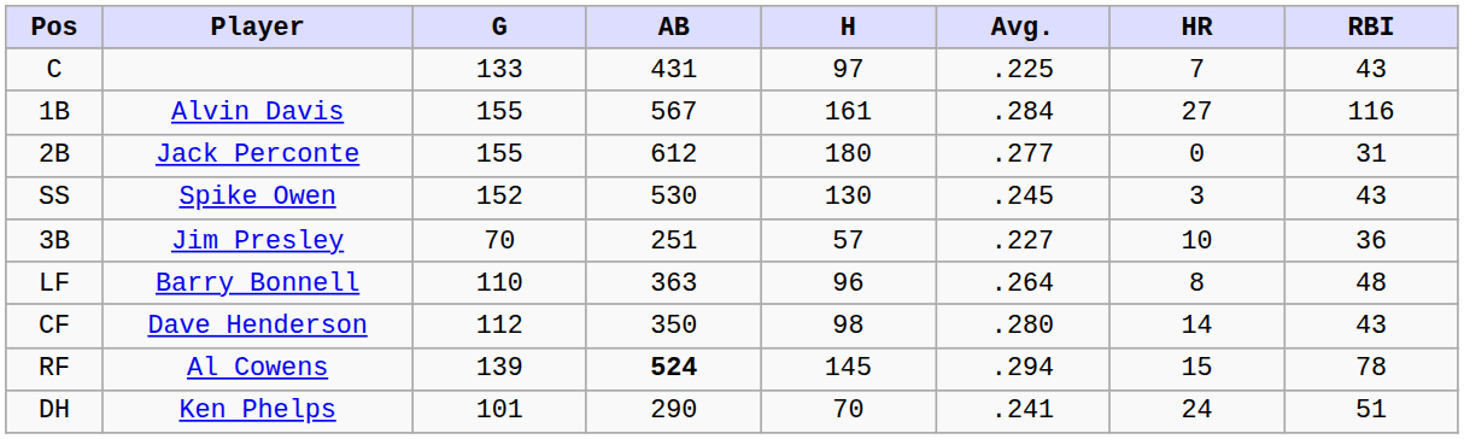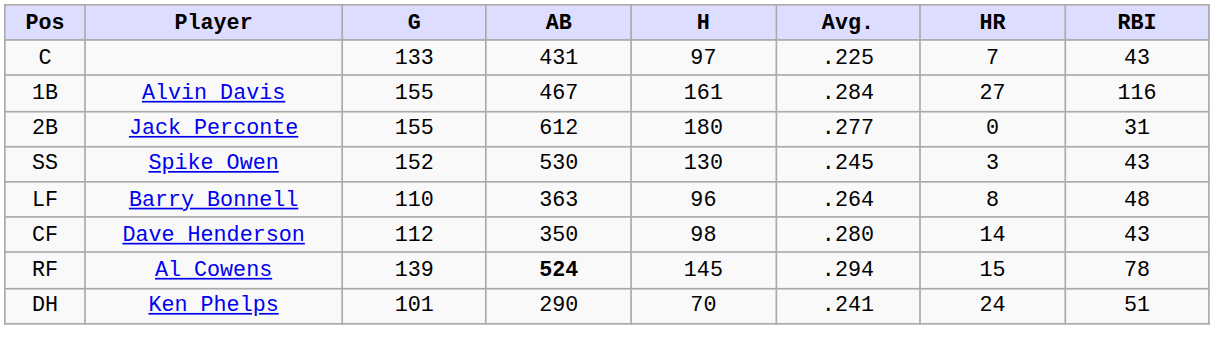 <table class="wikitable sortable">
 <tr>
 <th style="background:#ddf; width:5%;">Pos</th>
 <th style="background:#ddf; width:16%;">Player</th>
 <th style="background:#ddf; width:9%;">G</th>
 <th style="background:#ddf; width:9%;">AB</th>
 <th style="background:#ddf; width:9%;">H</th>
 <th style="background:#ddf; width:9%;">Avg.</th>
 <th style="background:#ddf; width:9%;">HR</th>
 <th style="background:#ddf; width:9%;">RBI</th>
 </tr>
 <tr style="text-align:center;">
 <td>C</td>
 <td></td>
 <td>133</td>
 <td>431</td>
 <td>97</td>
 <td>.225</td>
 <td>7</td>
 <td>43</td>
 </tr>
 <tr align=center>
 <td>1B</td>
 <td><a href='#'>Alvin Davis</a></td>
 <td>155</td>
-<td>567</td>
+<td>467</td>
 <td>161</td>
 <td>.284</td>
 <td>27</td>
 <td>116</td>
 </tr>
 <tr align=center>
 <td>2B</td>
 <td><a href='#'>Jack Perconte</a></td>
 <td>155</td>
 <td>612</td>
 <td>180</td>
 <td>.277</td>
 <td>0</td>
 <td>31</td>
 </tr>
 <tr align=center>
 <td>SS</td>
 <td><a href='#'>Spike Owen</a></td>
 <td>152</td>
 <td>530</td>
 <td>130</td>
 <td>.245</td>
 <td>3</td>
 <td>43</td>
-</tr>
-<tr align=center>
-<td>3B</td>
-<td><a href='#'>Jim Presley</a></td>
-<td>70</td>
-<td>251</td>
-<td>57</td>
-<td>.227</td>
-<td>10</td>
-<td>36</td>
 </tr>
 <tr align=center>
 <td>LF</td>
 <td><a href='#'>Barry Bonnell</a></td>
 <td>110</td>
 <td>363</td>
 <td>96</td>
 <td>.264</td>
 <td>8</td>
 <td>48</td>
 </tr>
 <tr align=center>
 <td>CF</td>
 <td><a href='#'>Dave Henderson</a></td>
 <td>112</td>
 <td>350</td>
 <td>98</td>
 <td>.280</td>
 <td>14</td>
 <td>43</td>
 </tr>
 <tr align=center>
 <td>RF</td>
 <td><a href='#'>Al Cowens</a></td>
 <td>139</td>
 <td><strong>524</strong></td>
 <td>145</td>
 <td>.294</td>
 <td>15</td>
 <td>78</td>
 </tr>
 <tr align=center>
 <td>DH</td>
 <td><a href='#'>Ken Phelps</a></td>
 <td>101</td>
 <td>290</td>
 <td>70</td>
 <td>.241</td>
 <td>24</td>
 <td>51</td>
 </tr>
 </table>
